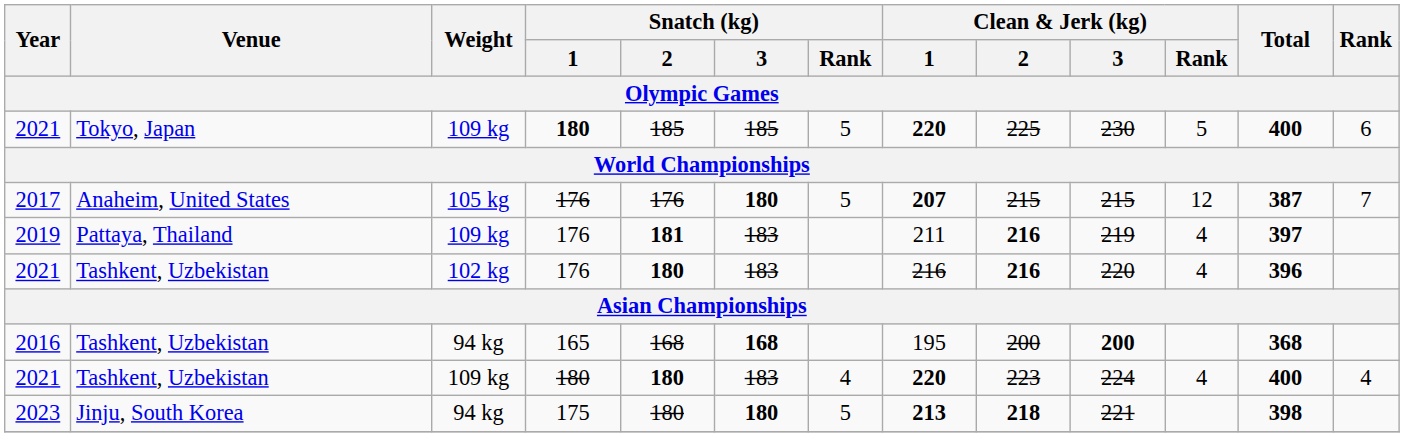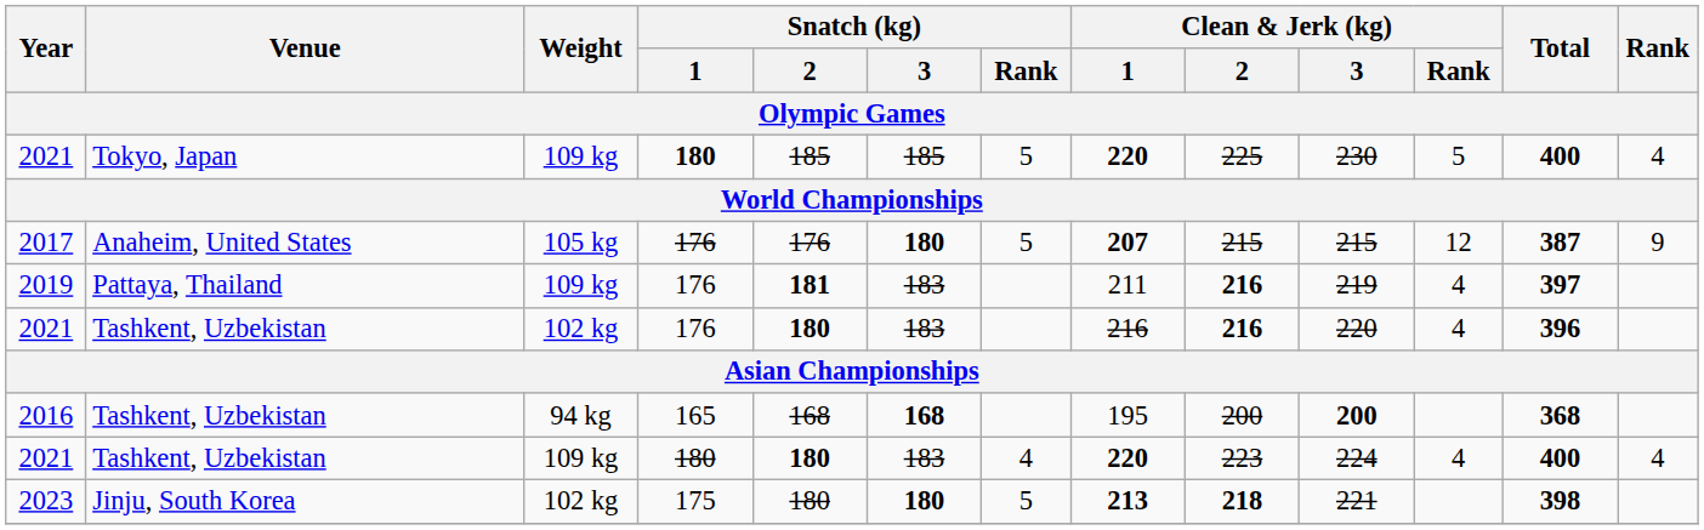 <table class="wikitable" style="text-align:center;">
 <tr>
 <th rowspan=2 width=40>Year</th>
 <th rowspan=2 width=250>Venue</th>
 <th rowspan=2 width=60>Weight</th>
 <th colspan=4>Snatch (kg)</th>
 <th colspan=4>Clean & Jerk (kg)</th>
 <th rowspan=2 width=60>Total</th>
 <th rowspan=2 width=40>Rank</th>
 </tr>
 <tr>
 <th width=60>1</th>
 <th width=60>2</th>
 <th width=60>3</th>
 <th width=45>Rank</th>
 <th width=60>1</th>
 <th width=60>2</th>
 <th width=60>3</th>
 <th width=45>Rank</th>
 </tr>
 <tr>
 <th colspan=13><a href='#'>Olympic Games</a></th>
 </tr>
 <tr>
 <td><a href='#'>2021</a></td>
 <td align=left> <a href='#'>Tokyo</a>, <a href='#'>Japan</a></td>
 <td><a href='#'>109 kg</a></td>
 <td><strong>180</strong></td>
 <td><s>185</s></td>
 <td><s>185</s></td>
 <td>5</td>
 <td><strong>220</strong></td>
 <td><s>225</s></td>
 <td><s>230</s></td>
 <td>5</td>
 <td><strong>400</strong></td>
-<td>6</td>
+<td>4</td>
 </tr>
 <tr>
 <th colspan=13><a href='#'>World Championships</a></th>
 </tr>
 <tr>
 <td><a href='#'>2017</a></td>
 <td align=left> <a href='#'>Anaheim</a>, <a href='#'>United States</a></td>
 <td><a href='#'>105 kg</a></td>
 <td><s>176</s></td>
 <td><s>176</s></td>
 <td><strong>180</strong></td>
 <td>5</td>
 <td><strong>207</strong></td>
 <td><s>215</s></td>
 <td><s>215</s></td>
 <td>12</td>
 <td><strong>387</strong></td>
-<td>7</td>
+<td>9</td>
 </tr>
 <tr>
 <td><a href='#'>2019</a></td>
 <td align=left> <a href='#'>Pattaya</a>, <a href='#'>Thailand</a></td>
 <td><a href='#'>109 kg</a></td>
 <td>176</td>
 <td><strong>181</strong></td>
 <td><s>183</s></td>
 <td></td>
 <td>211</td>
 <td><strong>216</strong></td>
 <td><s>219</s></td>
 <td>4</td>
 <td><strong>397</strong></td>
 <td></td>
 </tr>
 <tr>
 <td><a href='#'>2021</a></td>
 <td align=left> <a href='#'>Tashkent</a>, <a href='#'>Uzbekistan</a></td>
 <td><a href='#'>102 kg</a></td>
 <td>176</td>
 <td><strong>180</strong></td>
 <td><s>183</s></td>
 <td></td>
 <td><s>216</s></td>
 <td><strong>216</strong></td>
 <td><s>220</s></td>
 <td>4</td>
 <td><strong>396</strong></td>
 <td></td>
 </tr>
 <tr>
 <th colspan=13><a href='#'>Asian Championships</a></th>
 </tr>
 <tr>
 <td><a href='#'>2016</a></td>
 <td align=left> <a href='#'>Tashkent</a>, <a href='#'>Uzbekistan</a></td>
 <td>94 kg</td>
 <td>165</td>
 <td><s>168</s></td>
 <td><strong>168</strong></td>
 <td></td>
 <td>195</td>
 <td><s>200</s></td>
 <td><strong>200</strong></td>
 <td></td>
 <td><strong>368</strong></td>
 <td></td>
 </tr>
 <tr>
 <td><a href='#'>2021</a></td>
 <td align=left> <a href='#'>Tashkent</a>, <a href='#'>Uzbekistan</a></td>
 <td>109 kg</td>
 <td><s>180</s></td>
 <td><strong>180</strong></td>
 <td><s>183</s></td>
 <td>4</td>
 <td><strong>220</strong></td>
 <td><s>223</s></td>
 <td><s>224</s></td>
 <td>4</td>
 <td><strong>400</strong></td>
 <td>4</td>
 </tr>
 <tr>
 <td><a href='#'>2023</a></td>
 <td align=left> <a href='#'>Jinju</a>, <a href='#'>South Korea</a></td>
-<td>94 kg</td>
+<td>102 kg</td>
 <td>175</td>
 <td><s>180</s></td>
 <td><strong>180</strong></td>
 <td>5</td>
 <td><strong>213</strong></td>
 <td><strong>218</strong></td>
 <td><s>221</s></td>
 <td></td>
 <td><strong>398</strong></td>
 <td></td>
 </tr>
 <tr>
 </tr>
 </table>
